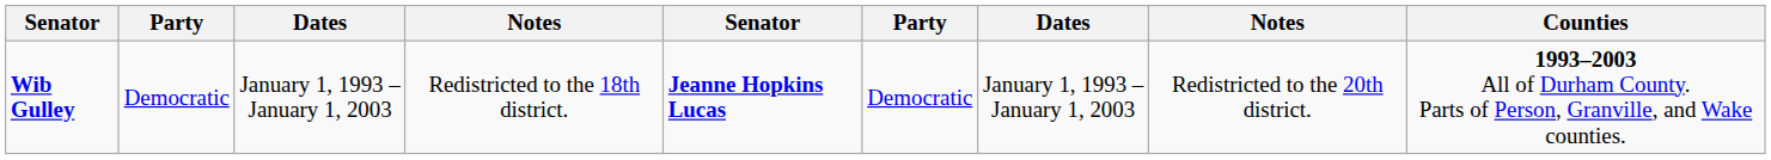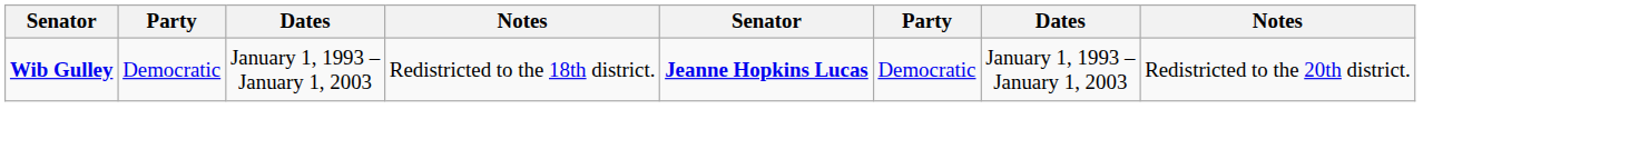 <table class=wikitable style="text-align:center">
 <tr>
 <th>Senator</th>
 <th>Party</th>
 <th>Dates</th>
 <th>Notes</th>
 <th>Senator</th>
 <th>Party</th>
 <th>Dates</th>
 <th>Notes</th>
-<th>Counties</th>
 </tr>
 <tr style="height:3em">
 <td align=left><strong><a href='#'>Wib Gulley</a></strong></td>
 <td><a href='#'>Democratic</a></td>
 <td nowrap>January 1, 1993 – <br> January 1, 2003</td>
 <td>Redistricted to the <a href='#'>18th</a> district.</td>
 <td align=left><strong><a href='#'>Jeanne Hopkins Lucas</a></strong></td>
 <td><a href='#'>Democratic</a></td>
 <td nowrap>January 1, 1993 – <br> January 1, 2003</td>
 <td>Redistricted to the <a href='#'>20th</a> district.</td>
-<td><strong>1993–2003</strong><br> All of <a href='#'>Durham County</a>. <br> Parts of <a href='#'>Person</a>, <a href='#'>Granville</a>, and <a href='#'>Wake</a> counties.</td>
 </tr>
 </table>
